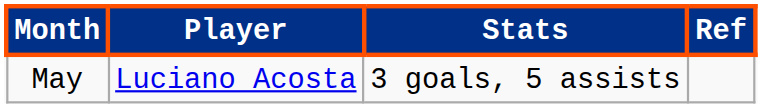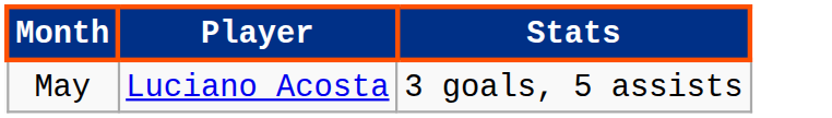 <table class="wikitable">
 <tr>
 <th style="background:#003087; color:#FFFFFF; border:2px solid #FE5000;" scope="col">Month</th>
 <th style="background:#003087; color:#FFFFFF; border:2px solid #FE5000;" scope="col">Player</th>
 <th style="background:#003087; color:#FFFFFF; border:2px solid #FE5000;" scope="col">Stats</th>
-<th style="background:#003087; color:#FFFFFF; border:2px solid #FE5000;" scope="col">Ref</th>
 </tr>
 <tr>
 <td align=center rowspan="1">May</td>
 <td> <a href='#'>Luciano Acosta</a></td>
 <td>3 goals, 5 assists</td>
-<td></td>
 </tr>
 </table>
